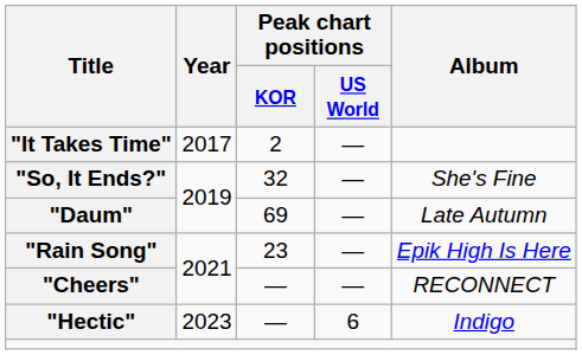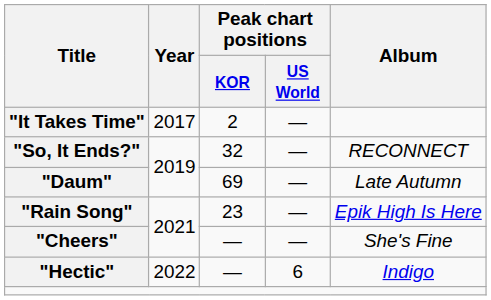 <table class="wikitable plainrowheaders" style="text-align:center;">
 <tr>
 <th rowspan="2" scope="col">Title</th>
 <th rowspan="2" scope="col">Year</th>
 <th colspan="2" scope="col">Peak chart positions</th>
 <th rowspan="2" scope="col">Album</th>
 </tr>
 <tr>
 <th style="width:3em;"><small><a href='#'>KOR</a></small><br></th>
 <th style="width:3em;"><small><a href='#'>US<br>World</a></small><br></th>
 </tr>
 <tr>
 <th scope="row">"It Takes Time"  </th>
 <td>2017</td>
 <td>2</td>
 <td>—</td>
 <td></td>
 </tr>
 <tr>
 <th scope="row">"So, It Ends?"  </th>
 <td rowspan="2">2019</td>
 <td>32</td>
 <td>—</td>
-<td><em>She's Fine</em></td>
+<td><em> RECONNECT</em></td>
 </tr>
 <tr>
 <th scope="row">"Daum" </th>
 <td>69</td>
 <td>—</td>
 <td><em>Late Autumn</em></td>
 </tr>
 <tr>
 <th scope="row">"Rain Song"  </th>
 <td rowspan="2">2021</td>
 <td>23</td>
 <td>—</td>
 <td><em><a href='#'>Epik High Is Here</a></em></td>
 </tr>
 <tr>
 <th scope="row">"Cheers" <br> </th>
 <td>—</td>
 <td>—</td>
-<td><em> RECONNECT</em></td>
+<td><em>She's Fine</em></td>
 </tr>
 <tr>
 <th scope="row">"Hectic" </th>
-<td>2023</td>
+<td>2022</td>
 <td>—</td>
 <td>6</td>
 <td><em><a href='#'>Indigo</a></em></td>
 </tr>
 <tr>
 <td colspan="5"></td>
 </tr>
 </table>
